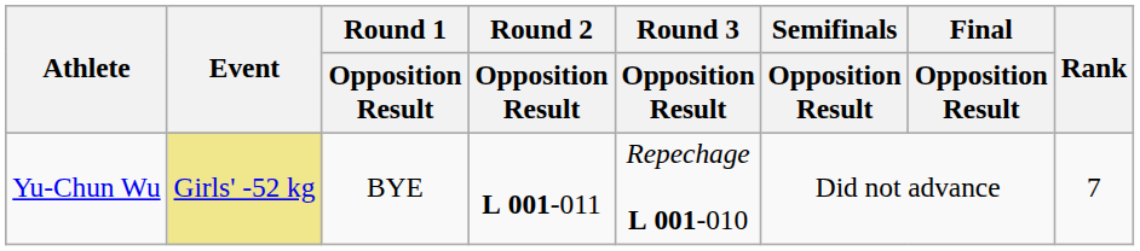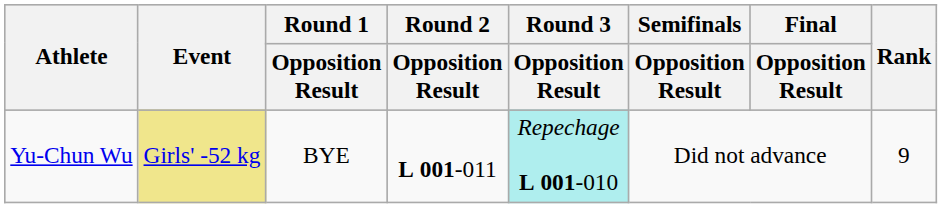 <table class="wikitable" border="1" style="font-size:90%">
 <tr>
 <th rowspan=2>Athlete</th>
 <th rowspan=2>Event</th>
 <th>Round 1</th>
 <th>Round 2</th>
 <th>Round 3</th>
 <th>Semifinals</th>
 <th>Final</th>
 <th rowspan=2>Rank</th>
 </tr>
 <tr>
 <th>Opposition<br>Result</th>
 <th>Opposition<br>Result</th>
 <th>Opposition<br>Result</th>
 <th>Opposition<br>Result</th>
 <th>Opposition<br>Result</th>
 </tr>
 <tr>
 <td><a href='#'>Yu-Chun Wu</a></td>
 <td style="background: khaki;"><a href='#'>Girls' -52 kg</a></td>
 <td align=center>BYE</td>
 <td align=center> <br> <strong>L</strong> <strong>001</strong>-011</td>
-<td align=center><em>Repechage</em><br> <br> <strong>L</strong> <strong>001</strong>-010</td>
+<td align=center style="background: paleturquoise;"><em>Repechage</em><br> <br> <strong>L</strong> <strong>001</strong>-010</td>
 <td align=center colspan=2>Did not advance</td>
-<td align=center>7</td>
+<td align=center>9</td>
 </tr>
 </table>
